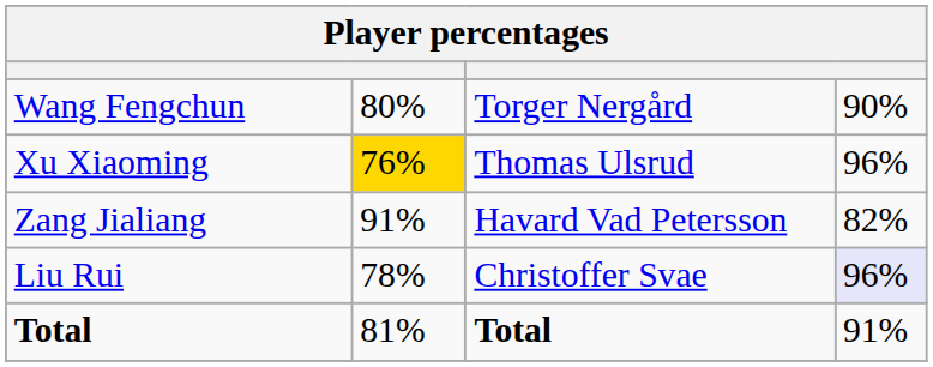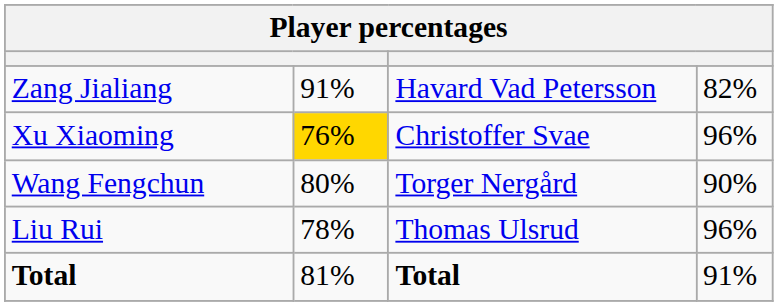 <table class="wikitable">
 <tr>
 <th colspan=4 width=400>Player percentages</th>
 </tr>
 <tr>
 <th colspan=2 width=200></th>
 <th colspan=2 width=200></th>
 </tr>
 <tr>
+<td><a href='#'>Zang Jialiang</a></td>
+<td>91%</td>
+<td><a href='#'>Havard Vad Petersson</a></td>
+<td>82%</td>
+</tr>
+<tr>
+<td><a href='#'>Xu Xiaoming</a></td>
+<td style="background: gold;">76%</td>
+<td><a href='#'>Christoffer Svae</a></td>
+<td>96%</td>
+</tr>
+<tr>
 <td><a href='#'>Wang Fengchun</a></td>
 <td>80%</td>
 <td><a href='#'>Torger Nergård</a></td>
 <td>90%</td>
 </tr>
 <tr>
-<td><a href='#'>Xu Xiaoming</a></td>
-<td style="background: gold;">76%</td>
+<td><a href='#'>Liu Rui</a></td>
+<td>78%</td>
 <td><a href='#'>Thomas Ulsrud</a></td>
 <td>96%</td>
-</tr>
-<tr>
-<td><a href='#'>Zang Jialiang</a></td>
-<td>91%</td>
-<td><a href='#'>Havard Vad Petersson</a></td>
-<td>82%</td>
-</tr>
-<tr>
-<td><a href='#'>Liu Rui</a></td>
-<td>78%</td>
-<td><a href='#'>Christoffer Svae</a></td>
-<td style="background: lavender;">96%</td>
 </tr>
 <tr>
 <td><strong>Total</strong></td>
 <td>81%</td>
 <td><strong>Total</strong></td>
 <td>91%</td>
 </tr>
 </table>
